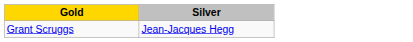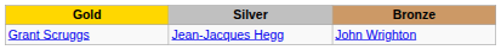 <table class="wikitable" style="text-align:left">
 <tr align="center">
 <td width=200 bgcolor=gold><strong>Gold</strong></td>
 <td width=200 bgcolor=silver><strong>Silver</strong></td>
+<td width=200 bgcolor=CC9966><strong>Bronze</strong></td>
 </tr>
 <tr>
 <td><a href='#'>Grant Scruggs</a><br><em></em></td>
 <td><a href='#'>Jean-Jacques Hegg</a><br><em></em></td>
+<td><a href='#'>John Wrighton</a><br><em></em></td>
 </tr>
 </table>
